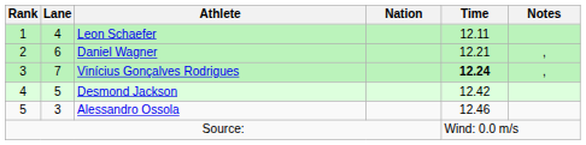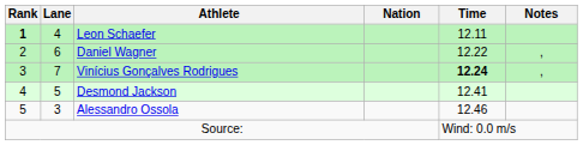 <table class="wikitable sortable" style="text-align:center;width: 60%;">
 <tr>
 <th scope="col" style="width: 10px;">Rank</th>
 <th scope="col" style="width: 10px;">Lane</th>
 <th scope="col">Athlete</th>
 <th scope="col">Nation</th>
 <th scope="col">Time</th>
 <th scope="col">Notes</th>
 </tr>
 <tr bgcolor=bbf3bb>
-<td>1</td>
+<td><strong>1</strong></td>
 <td>4</td>
 <td align=left><a href='#'>Leon Schaefer</a></td>
 <td align=left></td>
 <td>12.11</td>
 <td></td>
 </tr>
 <tr bgcolor=bbf3bb>
 <td>2</td>
 <td>6</td>
 <td align=left><a href='#'>Daniel Wagner</a></td>
 <td align=left></td>
-<td>12.21</td>
+<td>12.22</td>
 <td>, </td>
 </tr>
 <tr bgcolor=bbf3bb>
 <td>3</td>
 <td>7</td>
 <td align=left><a href='#'>Vinícius Gonçalves Rodrigues</a></td>
 <td align=left></td>
 <td><strong>12.24</strong></td>
 <td>, </td>
 </tr>
 <tr bgcolor=ddffdd>
 <td>4</td>
 <td>5</td>
 <td align=left><a href='#'>Desmond Jackson</a></td>
 <td align=left></td>
-<td>12.42</td>
+<td>12.41</td>
 <td></td>
 </tr>
 <tr>
 <td>5</td>
 <td>3</td>
 <td align=left><a href='#'>Alessandro Ossola</a></td>
 <td align=left></td>
 <td>12.46</td>
 <td></td>
 </tr>
 <tr class="sortbottom">
 <td colspan="4">Source:</td>
 <td colspan="2" style="text-align:left;">Wind: 0.0 m/s</td>
 </tr>
 </table>
